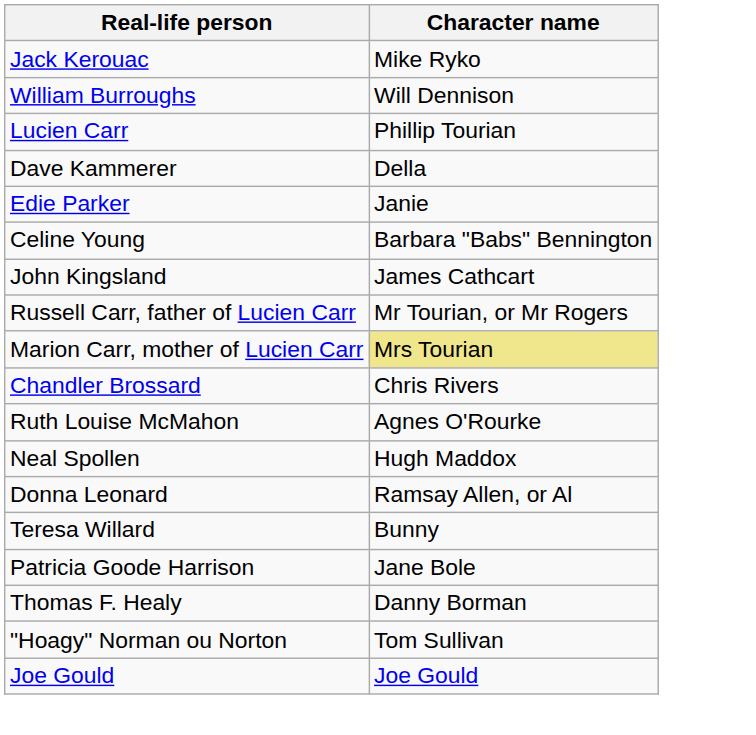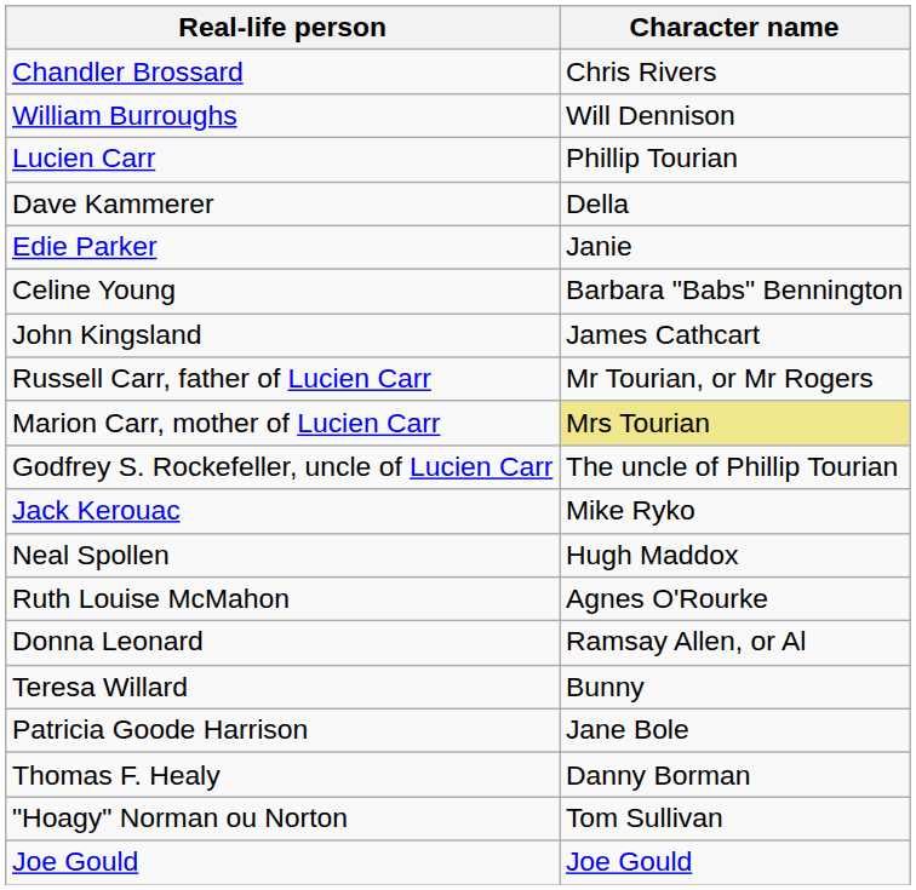 <table class="wikitable">
 <tr>
 <th>Real-life person</th>
 <th>Character name</th>
 </tr>
 <tr>
-<td><a href='#'>Jack Kerouac</a></td>
-<td>Mike Ryko</td>
+<td><a href='#'>Chandler Brossard</a></td>
+<td>Chris Rivers</td>
 </tr>
 <tr>
 <td><a href='#'>William Burroughs</a></td>
 <td>Will Dennison</td>
 </tr>
 <tr>
 <td><a href='#'>Lucien Carr</a></td>
 <td>Phillip Tourian</td>
 </tr>
 <tr>
 <td>Dave Kammerer</td>
 <td>Della</td>
 </tr>
 <tr>
 <td><a href='#'>Edie Parker</a></td>
 <td>Janie</td>
 </tr>
 <tr>
 <td>Celine Young</td>
 <td>Barbara "Babs" Bennington</td>
 </tr>
 <tr>
 <td>John Kingsland</td>
 <td>James Cathcart</td>
 </tr>
 <tr>
 <td>Russell Carr, father of <a href='#'>Lucien Carr</a></td>
 <td>Mr Tourian, or Mr Rogers</td>
 </tr>
 <tr>
 <td>Marion Carr, mother of <a href='#'>Lucien Carr</a></td>
 <td style="background: khaki;">Mrs Tourian</td>
 </tr>
 <tr>
-<td><a href='#'>Chandler Brossard</a></td>
-<td>Chris Rivers</td>
+<td>Godfrey S. Rockefeller, uncle of <a href='#'>Lucien Carr</a></td>
+<td>The uncle of Phillip Tourian</td>
+</tr>
+<tr>
+<td><a href='#'>Jack Kerouac</a></td>
+<td>Mike Ryko</td>
+</tr>
+<tr>
+<td>Neal Spollen</td>
+<td>Hugh Maddox</td>
 </tr>
 <tr>
 <td>Ruth Louise McMahon</td>
 <td>Agnes O'Rourke</td>
-</tr>
-<tr>
-<td>Neal Spollen</td>
-<td>Hugh Maddox</td>
 </tr>
 <tr>
 <td>Donna Leonard</td>
 <td>Ramsay Allen, or Al</td>
 </tr>
 <tr>
 <td>Teresa Willard</td>
 <td>Bunny</td>
 </tr>
 <tr>
 <td>Patricia Goode Harrison</td>
 <td>Jane Bole</td>
 </tr>
 <tr>
 <td>Thomas F. Healy</td>
 <td>Danny Borman</td>
 </tr>
 <tr>
 <td>"Hoagy" Norman ou Norton</td>
 <td>Tom Sullivan</td>
 </tr>
 <tr>
 <td><a href='#'>Joe Gould</a></td>
 <td><a href='#'>Joe Gould</a></td>
 </tr>
 </table>
